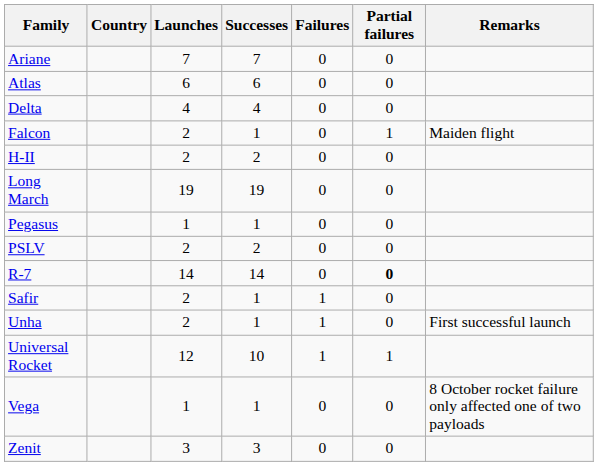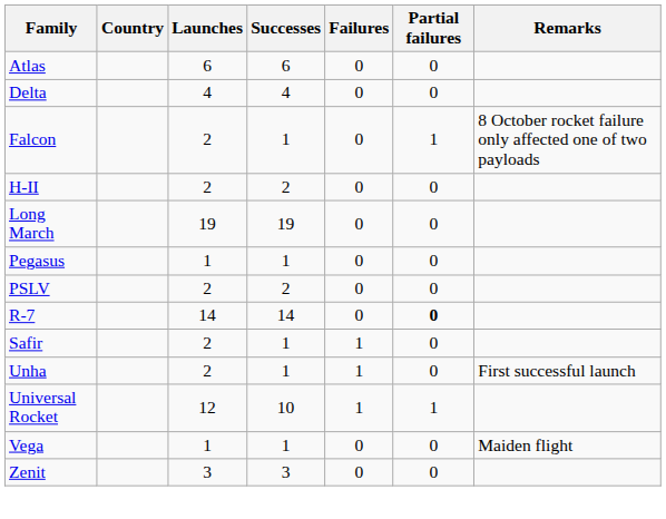 <table class="wikitable sortable collapsible collapsed" style=text-align:center>
 <tr>
 <th scope=col>Family</th>
 <th scope=col>Country</th>
 <th scope=col>Launches</th>
 <th scope=col>Successes</th>
 <th scope=col>Failures</th>
 <th scope=col>Partial failures</th>
 <th scope=col>Remarks</th>
-</tr>
-<tr>
-<td align=left><a href='#'>Ariane</a></td>
-<td align=left></td>
-<td>7</td>
-<td>7</td>
-<td>0</td>
-<td>0</td>
-<td></td>
 </tr>
 <tr>
 <td align=left><a href='#'>Atlas</a></td>
 <td align=left></td>
 <td>6</td>
 <td>6</td>
 <td>0</td>
 <td>0</td>
 <td></td>
 </tr>
 <tr>
 <td align=left><a href='#'>Delta</a></td>
 <td align=left></td>
 <td>4</td>
 <td>4</td>
 <td>0</td>
 <td>0</td>
 <td></td>
 </tr>
 <tr>
 <td align=left><a href='#'>Falcon</a></td>
 <td align=left></td>
 <td>2</td>
 <td>1</td>
 <td>0</td>
 <td>1</td>
-<td align=left>Maiden flight</td>
+<td align=left>8 October rocket failure only affected one of two payloads</td>
 </tr>
 <tr>
 <td align=left><a href='#'>H-II</a></td>
 <td align=left></td>
 <td>2</td>
 <td>2</td>
 <td>0</td>
 <td>0</td>
 <td></td>
 </tr>
 <tr>
 <td align=left><a href='#'>Long March</a></td>
 <td align=left></td>
 <td>19</td>
 <td>19</td>
 <td>0</td>
 <td>0</td>
 <td></td>
 </tr>
 <tr>
 <td align=left><a href='#'>Pegasus</a></td>
 <td align=left></td>
 <td>1</td>
 <td>1</td>
 <td>0</td>
 <td>0</td>
 <td></td>
 </tr>
 <tr>
 <td align=left><a href='#'>PSLV</a></td>
 <td align=left></td>
 <td>2</td>
 <td>2</td>
 <td>0</td>
 <td>0</td>
 <td></td>
 </tr>
 <tr>
 <td align=left><a href='#'>R-7</a></td>
 <td align=left></td>
 <td>14</td>
 <td>14</td>
 <td>0</td>
 <td><strong>0</strong></td>
 <td></td>
 </tr>
 <tr>
 <td align=left><a href='#'>Safir</a></td>
 <td align=left></td>
 <td>2</td>
 <td>1</td>
 <td>1</td>
 <td>0</td>
 <td></td>
 </tr>
 <tr>
 <td align=left><a href='#'>Unha</a></td>
 <td align=left></td>
 <td>2</td>
 <td>1</td>
 <td>1</td>
 <td>0</td>
 <td align=left>First successful launch</td>
 </tr>
 <tr>
 <td align=left><a href='#'>Universal Rocket</a></td>
 <td align=left></td>
 <td>12</td>
 <td>10</td>
 <td>1</td>
 <td>1</td>
 <td></td>
 </tr>
 <tr>
 <td align=left><a href='#'>Vega</a></td>
 <td align=left></td>
 <td>1</td>
 <td>1</td>
 <td>0</td>
 <td>0</td>
-<td align=left>8 October rocket failure only affected one of two payloads</td>
+<td align=left>Maiden flight</td>
 </tr>
 <tr>
 <td align=left><a href='#'>Zenit</a></td>
 <td align=left></td>
 <td>3</td>
 <td>3</td>
 <td>0</td>
 <td>0</td>
 <td></td>
 </tr>
 </table>
